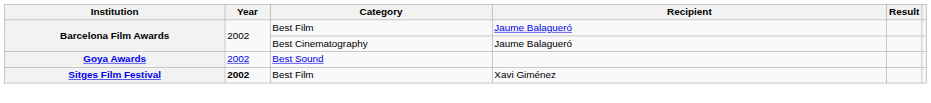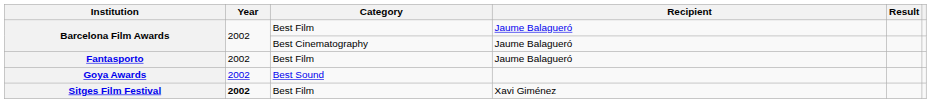 <table class="wikitable sortable plainrowheaders" style="width:75%;">
 <tr>
 <th style="width:25%;">Institution</th>
 <th style="width:5%;">Year</th>
 <th style="width:25%;">Category</th>
 <th style="width:49%;">Recipient</th>
 <th style="width:10%;">Result</th>
 <th style="width:1%;" class="unsortable"></th>
 </tr>
 <tr>
 <th scope="row" style="text-align:center;" rowspan="2">Barcelona Film Awards</th>
 <td rowspan="2">2002</td>
 <td>Best Film</td>
 <td><a href='#'>Jaume Balagueró</a></td>
 <td></td>
 <td style="text-align:center;"></td>
 </tr>
 <tr>
 <td>Best Cinematography</td>
 <td>Jaume Balagueró</td>
 <td></td>
 <td style="text-align:center;"></td>
 </tr>
 <tr>
+<th scope="row" style="text-align:center;"><a href='#'>Fantasporto</a></th>
+<td>2002</td>
+<td>Best Film</td>
+<td>Jaume Balagueró</td>
+<td></td>
+<td style="text-align:center;"></td>
+</tr>
+<tr>
 <th scope="row" style="text-align:center;"><a href='#'>Goya Awards</a></th>
 <td><a href='#'>2002</a></td>
 <td><a href='#'>Best Sound</a></td>
 <td></td>
 <td></td>
 <td style="text-align:center;"></td>
 </tr>
 <tr>
 <th scope="row" style="text-align:center;"><a href='#'>Sitges Film Festival</a></th>
 <td><strong>2002</strong></td>
 <td>Best Film</td>
 <td>Xavi Giménez</td>
 <td></td>
 <td style="text-align:center;"></td>
 </tr>
 </table>
